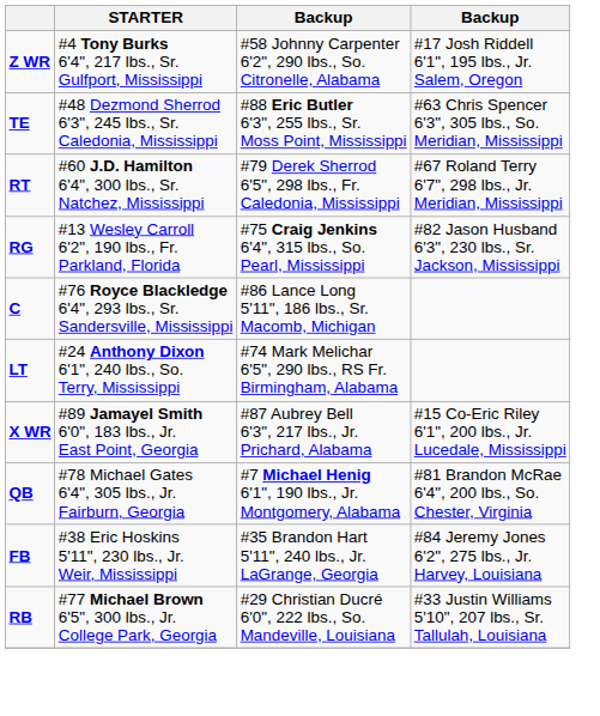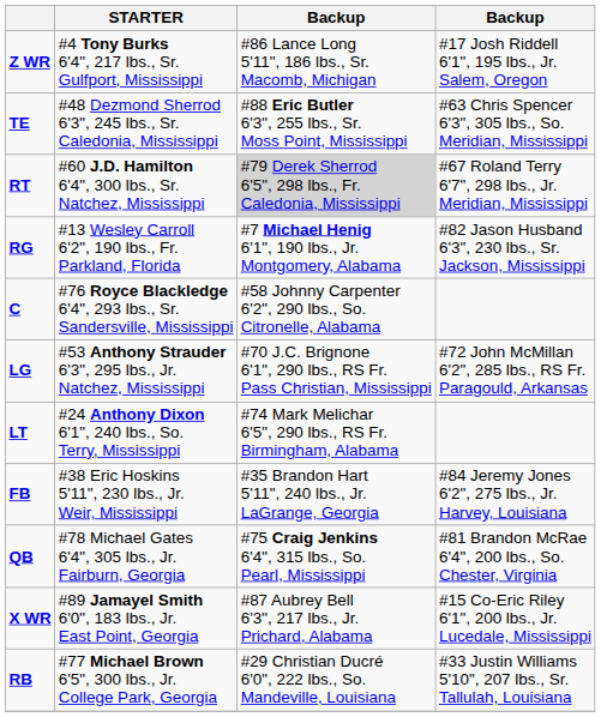 <table class="wikitable">
 <tr>
 <th></th>
 <th><strong>STARTER</strong></th>
 <th><strong>Backup</strong></th>
 <th><strong>Backup</strong></th>
 </tr>
 <tr>
 <td><strong><a href='#'>Z WR</a></strong></td>
 <td>#4 <strong>Tony Burks</strong><br>6'4", 217 lbs., Sr.<br><a href='#'>Gulfport, Mississippi</a></td>
-<td>#58 Johnny Carpenter<br>6'2", 290 lbs., So.<br><a href='#'>Citronelle, Alabama</a></td>
+<td>#86 Lance Long<br>5'11", 186 lbs., Sr.<br><a href='#'>Macomb, Michigan</a></td>
 <td>#17 Josh Riddell<br>6'1", 195 lbs., Jr.<br><a href='#'>Salem, Oregon</a></td>
 </tr>
 <tr>
 <td><strong><a href='#'>TE</a></strong></td>
 <td>#48 <a href='#'>Dezmond Sherrod</a><br>6'3", 245 lbs., Sr.<br><a href='#'>Caledonia, Mississippi</a></td>
 <td>#88 <strong>Eric Butler</strong><br>6'3", 255 lbs., Sr.<br><a href='#'>Moss Point, Mississippi</a></td>
 <td>#63 Chris Spencer<br>6'3", 305 lbs., So.<br><a href='#'>Meridian, Mississippi</a></td>
 </tr>
 <tr>
 <td><strong><a href='#'>RT</a></strong></td>
 <td>#60 <strong>J.D. Hamilton</strong><br>6'4", 300 lbs., Sr.<br><a href='#'>Natchez, Mississippi</a></td>
-<td>#79 <a href='#'>Derek Sherrod</a><br>6'5", 298 lbs., Fr.<br><a href='#'>Caledonia, Mississippi</a></td>
+<td style="background: lightgrey;">#79 <a href='#'>Derek Sherrod</a><br>6'5", 298 lbs., Fr.<br><a href='#'>Caledonia, Mississippi</a></td>
 <td>#67 Roland Terry<br>6'7", 298 lbs., Jr.<br><a href='#'>Meridian, Mississippi</a></td>
 </tr>
 <tr>
 <td><strong><a href='#'>RG</a></strong></td>
 <td>#13 <a href='#'>Wesley Carroll</a><br>6'2", 190 lbs., Fr.<br><a href='#'>Parkland, Florida</a></td>
-<td>#75 <strong>Craig Jenkins</strong><br>6'4", 315 lbs., So.<br><a href='#'>Pearl, Mississippi</a></td>
+<td>#7 <strong><a href='#'>Michael Henig</a></strong><br>6'1", 190 lbs., Jr.<br><a href='#'>Montgomery, Alabama</a></td>
 <td>#82 Jason Husband<br>6'3", 230 lbs., Sr.<br><a href='#'>Jackson, Mississippi</a></td>
 </tr>
 <tr>
 <td><strong><a href='#'>C</a></strong></td>
 <td>#76 <strong>Royce Blackledge</strong><br>6'4", 293 lbs., Sr.<br><a href='#'>Sandersville, Mississippi</a></td>
-<td>#86 Lance Long<br>5'11", 186 lbs., Sr.<br><a href='#'>Macomb, Michigan</a></td>
+<td>#58 Johnny Carpenter<br>6'2", 290 lbs., So.<br><a href='#'>Citronelle, Alabama</a></td>
 <td></td>
+</tr>
+<tr>
+<td><strong><a href='#'>LG</a></strong></td>
+<td>#53 <strong>Anthony Strauder</strong><br>6'3", 295 lbs., Jr.<br><a href='#'>Natchez, Mississippi</a></td>
+<td>#70 J.C. Brignone<br>6'1", 290 lbs., RS Fr.<br><a href='#'>Pass Christian, Mississippi</a></td>
+<td>#72 John McMillan<br>6'2", 285 lbs., RS Fr.<br><a href='#'>Paragould, Arkansas</a></td>
 </tr>
 <tr>
 <td><strong><a href='#'>LT</a></strong></td>
 <td>#24 <strong><a href='#'>Anthony Dixon</a></strong><br>6'1", 240 lbs., So.<br><a href='#'>Terry, Mississippi</a></td>
 <td>#74 Mark Melichar<br>6'5", 290 lbs., RS Fr.<br><a href='#'>Birmingham, Alabama</a></td>
 <td></td>
 </tr>
 <tr>
+<td><strong><a href='#'>FB</a></strong></td>
+<td>#38 Eric Hoskins<br>5'11", 230 lbs., Jr.<br><a href='#'>Weir, Mississippi</a></td>
+<td>#35 Brandon Hart<br>5'11", 240 lbs., Jr.<br><a href='#'>LaGrange, Georgia</a></td>
+<td>#84 Jeremy Jones<br>6'2", 275 lbs., Jr.<br><a href='#'>Harvey, Louisiana</a></td>
+</tr>
+<tr>
+<td><strong><a href='#'>QB</a></strong></td>
+<td>#78 Michael Gates<br>6'4", 305 lbs., Jr.<br><a href='#'>Fairburn, Georgia</a></td>
+<td>#75 <strong>Craig Jenkins</strong><br>6'4", 315 lbs., So.<br><a href='#'>Pearl, Mississippi</a></td>
+<td>#81 Brandon McRae<br>6'4", 200 lbs., So.<br><a href='#'>Chester, Virginia</a></td>
+</tr>
+<tr>
 <td><strong><a href='#'>X WR</a></strong></td>
 <td>#89 <strong>Jamayel Smith</strong><br>6'0", 183 lbs., Jr.<br><a href='#'>East Point, Georgia</a></td>
 <td>#87 Aubrey Bell<br>6'3", 217 lbs., Jr.<br><a href='#'>Prichard, Alabama</a></td>
 <td>#15 Co-Eric Riley<br>6'1", 200 lbs., Jr.<br><a href='#'>Lucedale, Mississippi</a></td>
-</tr>
-<tr>
-<td><strong><a href='#'>QB</a></strong></td>
-<td>#78 Michael Gates<br>6'4", 305 lbs., Jr.<br><a href='#'>Fairburn, Georgia</a></td>
-<td>#7 <strong><a href='#'>Michael Henig</a></strong><br>6'1", 190 lbs., Jr.<br><a href='#'>Montgomery, Alabama</a></td>
-<td>#81 Brandon McRae<br>6'4", 200 lbs., So.<br><a href='#'>Chester, Virginia</a></td>
-</tr>
-<tr>
-<td><strong><a href='#'>FB</a></strong></td>
-<td>#38 Eric Hoskins<br>5'11", 230 lbs., Jr.<br><a href='#'>Weir, Mississippi</a></td>
-<td>#35 Brandon Hart<br>5'11", 240 lbs., Jr.<br><a href='#'>LaGrange, Georgia</a></td>
-<td>#84 Jeremy Jones<br>6'2", 275 lbs., Jr.<br><a href='#'>Harvey, Louisiana</a></td>
 </tr>
 <tr>
 <td><strong><a href='#'>RB</a></strong></td>
 <td>#77 <strong>Michael Brown</strong><br>6'5", 300 lbs., Jr.<br><a href='#'>College Park, Georgia</a></td>
 <td>#29 Christian Ducré<br>6'0", 222 lbs., So.<br><a href='#'>Mandeville, Louisiana</a></td>
 <td>#33 Justin Williams<br>5'10", 207 lbs., Sr.<br><a href='#'>Tallulah, Louisiana</a></td>
 </tr>
 <tr>
 </tr>
 </table>
